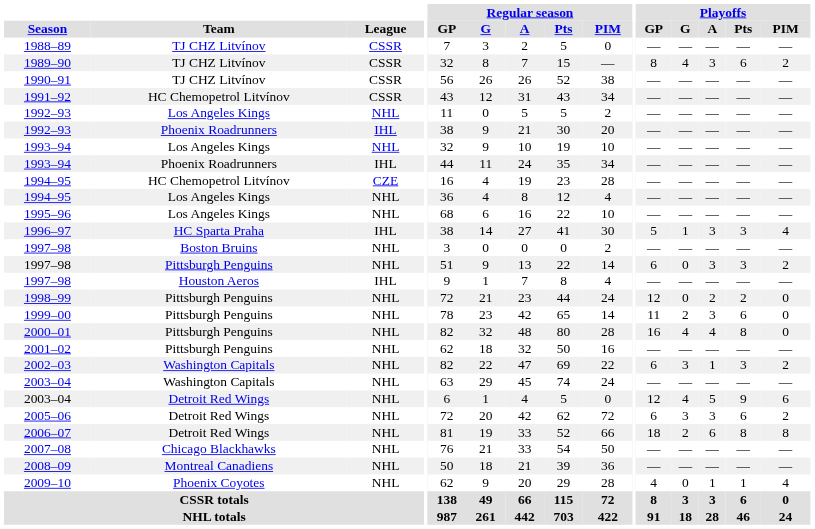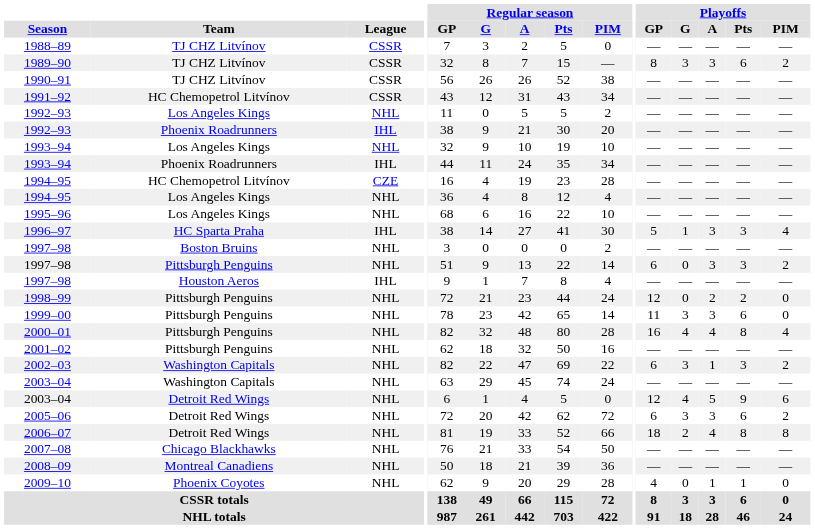 <table border="0" cellpadding="1" cellspacing="0" style="text-align:center; width:60em">
 <tr bgcolor="#e0e0e0">
 <th colspan="3" bgcolor="#ffffff"></th>
 <th rowspan="100" bgcolor="#ffffff"></th>
 <th colspan="5"><a href='#'>Regular season</a></th>
 <th rowspan="100" bgcolor="#ffffff"></th>
 <th colspan="5"><a href='#'>Playoffs</a></th>
 </tr>
 <tr bgcolor="#e0e0e0">
 <th><a href='#'>Season</a></th>
 <th>Team</th>
 <th>League</th>
 <th>GP</th>
 <th><a href='#'>G</a></th>
 <th><a href='#'>A</a></th>
 <th><a href='#'>Pts</a></th>
 <th><a href='#'>PIM</a></th>
 <th>GP</th>
 <th>G</th>
 <th>A</th>
 <th>Pts</th>
 <th>PIM</th>
 </tr>
 <tr>
 <td><a href='#'>1988–89</a></td>
 <td><a href='#'>TJ CHZ Litvínov</a></td>
 <td><a href='#'>CSSR</a></td>
 <td>7</td>
 <td>3</td>
 <td>2</td>
 <td>5</td>
 <td>0</td>
 <td>—</td>
 <td>—</td>
 <td>—</td>
 <td>—</td>
 <td>—</td>
 </tr>
 <tr bgcolor="#f0f0f0">
 <td><a href='#'>1989–90</a></td>
 <td>TJ CHZ Litvínov</td>
 <td>CSSR</td>
 <td>32</td>
 <td>8</td>
 <td>7</td>
 <td>15</td>
 <td>—</td>
 <td>8</td>
-<td>4</td>
+<td>3</td>
 <td>3</td>
 <td>6</td>
 <td>2</td>
 </tr>
 <tr>
 <td><a href='#'>1990–91</a></td>
 <td>TJ CHZ Litvínov</td>
 <td>CSSR</td>
 <td>56</td>
 <td>26</td>
 <td>26</td>
 <td>52</td>
 <td>38</td>
 <td>—</td>
 <td>—</td>
 <td>—</td>
 <td>—</td>
 <td>—</td>
 </tr>
 <tr bgcolor="#f0f0f0">
 <td><a href='#'>1991–92</a></td>
 <td>HC Chemopetrol Litvínov</td>
 <td>CSSR</td>
 <td>43</td>
 <td>12</td>
 <td>31</td>
 <td>43</td>
 <td>34</td>
 <td>—</td>
 <td>—</td>
 <td>—</td>
 <td>—</td>
 <td>—</td>
 </tr>
 <tr>
 <td><a href='#'>1992–93</a></td>
 <td><a href='#'>Los Angeles Kings</a></td>
 <td><a href='#'>NHL</a></td>
 <td>11</td>
 <td>0</td>
 <td>5</td>
 <td>5</td>
 <td>2</td>
 <td>—</td>
 <td>—</td>
 <td>—</td>
 <td>—</td>
 <td>—</td>
 </tr>
 <tr bgcolor="#f0f0f0">
 <td><a href='#'>1992–93</a></td>
 <td><a href='#'>Phoenix Roadrunners</a></td>
 <td><a href='#'>IHL</a></td>
 <td>38</td>
 <td>9</td>
 <td>21</td>
 <td>30</td>
 <td>20</td>
 <td>—</td>
 <td>—</td>
 <td>—</td>
 <td>—</td>
 <td>—</td>
 </tr>
 <tr>
 <td><a href='#'>1993–94</a></td>
 <td>Los Angeles Kings</td>
 <td><a href='#'>NHL</a></td>
 <td>32</td>
 <td>9</td>
 <td>10</td>
 <td>19</td>
 <td>10</td>
 <td>—</td>
 <td>—</td>
 <td>—</td>
 <td>—</td>
 <td>—</td>
 </tr>
 <tr bgcolor="#f0f0f0">
 <td><a href='#'>1993–94</a></td>
 <td>Phoenix Roadrunners</td>
 <td>IHL</td>
 <td>44</td>
 <td>11</td>
 <td>24</td>
 <td>35</td>
 <td>34</td>
 <td>—</td>
 <td>—</td>
 <td>—</td>
 <td>—</td>
 <td>—</td>
 </tr>
 <tr>
 <td><a href='#'>1994–95</a></td>
 <td>HC Chemopetrol Litvínov</td>
 <td><a href='#'>CZE</a></td>
 <td>16</td>
 <td>4</td>
 <td>19</td>
 <td>23</td>
 <td>28</td>
 <td>—</td>
 <td>—</td>
 <td>—</td>
 <td>—</td>
 <td>—</td>
 </tr>
 <tr bgcolor="#f0f0f0">
 <td><a href='#'>1994–95</a></td>
 <td>Los Angeles Kings</td>
 <td>NHL</td>
 <td>36</td>
 <td>4</td>
 <td>8</td>
 <td>12</td>
 <td>4</td>
 <td>—</td>
 <td>—</td>
 <td>—</td>
 <td>—</td>
 <td>—</td>
 </tr>
 <tr>
 <td><a href='#'>1995–96</a></td>
 <td>Los Angeles Kings</td>
 <td>NHL</td>
 <td>68</td>
 <td>6</td>
 <td>16</td>
 <td>22</td>
 <td>10</td>
 <td>—</td>
 <td>—</td>
 <td>—</td>
 <td>—</td>
 <td>—</td>
 </tr>
 <tr bgcolor="#f0f0f0">
 <td><a href='#'>1996–97</a></td>
 <td><a href='#'>HC Sparta Praha</a></td>
 <td>IHL</td>
 <td>38</td>
 <td>14</td>
 <td>27</td>
 <td>41</td>
 <td>30</td>
 <td>5</td>
 <td>1</td>
 <td>3</td>
 <td>3</td>
 <td>4</td>
 </tr>
 <tr>
 <td><a href='#'>1997–98</a></td>
 <td><a href='#'>Boston Bruins</a></td>
 <td>NHL</td>
 <td>3</td>
 <td>0</td>
 <td>0</td>
 <td>0</td>
 <td>2</td>
 <td>—</td>
 <td>—</td>
 <td>—</td>
 <td>—</td>
 <td>—</td>
 </tr>
 <tr bgcolor="#f0f0f0">
 <td>1997–98</td>
 <td><a href='#'>Pittsburgh Penguins</a></td>
 <td>NHL</td>
 <td>51</td>
 <td>9</td>
 <td>13</td>
 <td>22</td>
 <td>14</td>
 <td>6</td>
 <td>0</td>
 <td>3</td>
 <td>3</td>
 <td>2</td>
 </tr>
 <tr>
 <td><a href='#'>1997–98</a></td>
 <td><a href='#'>Houston Aeros</a></td>
 <td>IHL</td>
 <td>9</td>
 <td>1</td>
 <td>7</td>
 <td>8</td>
 <td>4</td>
 <td>—</td>
 <td>—</td>
 <td>—</td>
 <td>—</td>
 <td>—</td>
 </tr>
 <tr bgcolor="#f0f0f0">
 <td><a href='#'>1998–99</a></td>
 <td>Pittsburgh Penguins</td>
 <td>NHL</td>
 <td>72</td>
 <td>21</td>
 <td>23</td>
 <td>44</td>
 <td>24</td>
 <td>12</td>
 <td>0</td>
 <td>2</td>
 <td>2</td>
 <td>0</td>
 </tr>
 <tr>
 <td><a href='#'>1999–00</a></td>
 <td>Pittsburgh Penguins</td>
 <td>NHL</td>
 <td>78</td>
 <td>23</td>
 <td>42</td>
 <td>65</td>
 <td>14</td>
 <td>11</td>
-<td>2</td>
+<td>3</td>
 <td>3</td>
 <td>6</td>
 <td>0</td>
 </tr>
 <tr bgcolor="#f0f0f0">
 <td><a href='#'>2000–01</a></td>
 <td>Pittsburgh Penguins</td>
 <td>NHL</td>
 <td>82</td>
 <td>32</td>
 <td>48</td>
 <td>80</td>
 <td>28</td>
 <td>16</td>
 <td>4</td>
 <td>4</td>
 <td>8</td>
-<td>0</td>
+<td>4</td>
 </tr>
 <tr>
 <td><a href='#'>2001–02</a></td>
 <td>Pittsburgh Penguins</td>
 <td>NHL</td>
 <td>62</td>
 <td>18</td>
 <td>32</td>
 <td>50</td>
 <td>16</td>
 <td>—</td>
 <td>—</td>
 <td>—</td>
 <td>—</td>
 <td>—</td>
 </tr>
 <tr bgcolor="#f0f0f0">
 <td><a href='#'>2002–03</a></td>
 <td><a href='#'>Washington Capitals</a></td>
 <td>NHL</td>
 <td>82</td>
 <td>22</td>
 <td>47</td>
 <td>69</td>
 <td>22</td>
 <td>6</td>
 <td>3</td>
 <td>1</td>
 <td>3</td>
 <td>2</td>
 </tr>
 <tr>
 <td><a href='#'>2003–04</a></td>
 <td>Washington Capitals</td>
 <td>NHL</td>
 <td>63</td>
 <td>29</td>
 <td>45</td>
 <td>74</td>
 <td>24</td>
 <td>—</td>
 <td>—</td>
 <td>—</td>
 <td>—</td>
 <td>—</td>
 </tr>
 <tr bgcolor="#f0f0f0">
 <td>2003–04</td>
 <td><a href='#'>Detroit Red Wings</a></td>
 <td>NHL</td>
 <td>6</td>
 <td>1</td>
 <td>4</td>
 <td>5</td>
 <td>0</td>
 <td>12</td>
 <td>4</td>
 <td>5</td>
 <td>9</td>
 <td>6</td>
 </tr>
 <tr>
 <td><a href='#'>2005–06</a></td>
 <td>Detroit Red Wings</td>
 <td>NHL</td>
 <td>72</td>
 <td>20</td>
 <td>42</td>
 <td>62</td>
 <td>72</td>
 <td>6</td>
 <td>3</td>
 <td>3</td>
 <td>6</td>
 <td>2</td>
 </tr>
 <tr bgcolor="#f0f0f0">
 <td><a href='#'>2006–07</a></td>
 <td>Detroit Red Wings</td>
 <td>NHL</td>
 <td>81</td>
 <td>19</td>
 <td>33</td>
 <td>52</td>
 <td>66</td>
 <td>18</td>
 <td>2</td>
-<td>6</td>
+<td>4</td>
 <td>8</td>
 <td>8</td>
 </tr>
 <tr>
 <td><a href='#'>2007–08</a></td>
 <td><a href='#'>Chicago Blackhawks</a></td>
 <td>NHL</td>
 <td>76</td>
 <td>21</td>
 <td>33</td>
 <td>54</td>
 <td>50</td>
 <td>—</td>
 <td>—</td>
 <td>—</td>
 <td>—</td>
 <td>—</td>
 </tr>
 <tr bgcolor="#f0f0f0">
 <td><a href='#'>2008–09</a></td>
 <td><a href='#'>Montreal Canadiens</a></td>
 <td>NHL</td>
 <td>50</td>
 <td>18</td>
 <td>21</td>
 <td>39</td>
 <td>36</td>
 <td>—</td>
 <td>—</td>
 <td>—</td>
 <td>—</td>
 <td>—</td>
 </tr>
 <tr>
 <td><a href='#'>2009–10</a></td>
 <td><a href='#'>Phoenix Coyotes</a></td>
 <td>NHL</td>
 <td>62</td>
 <td>9</td>
 <td>20</td>
 <td>29</td>
 <td>28</td>
 <td>4</td>
 <td>0</td>
 <td>1</td>
 <td>1</td>
-<td>4</td>
+<td>0</td>
 </tr>
 <tr bgcolor="#e0e0e0">
 <th colspan="3">CSSR totals</th>
 <th>138</th>
 <th>49</th>
 <th>66</th>
 <th>115</th>
 <th>72</th>
 <th>8</th>
 <th>3</th>
 <th>3</th>
 <th>6</th>
 <th>0</th>
 </tr>
 <tr bgcolor="#e0e0e0">
 <th colspan="3">NHL totals</th>
 <th>987</th>
 <th>261</th>
 <th>442</th>
 <th>703</th>
 <th>422</th>
 <th>91</th>
 <th>18</th>
 <th>28</th>
 <th>46</th>
 <th>24</th>
 </tr>
 </table>
